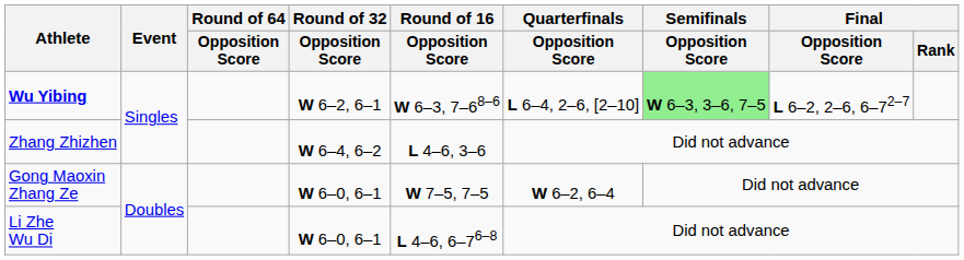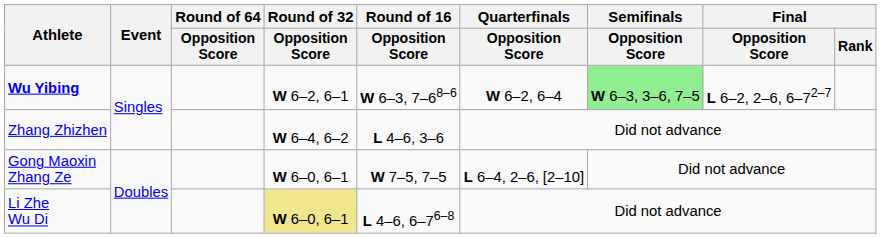 <table class=wikitable style="font-size:90%; text-align:center;">
 <tr>
 <th rowspan="2">Athlete</th>
 <th rowspan="2">Event</th>
 <th>Round of 64</th>
 <th>Round of 32</th>
 <th>Round of 16</th>
 <th>Quarterfinals</th>
 <th>Semifinals</th>
 <th colspan=2>Final</th>
 </tr>
 <tr style="font-size:95%">
 <th>Opposition<br>Score</th>
 <th>Opposition<br>Score</th>
 <th>Opposition<br>Score</th>
 <th>Opposition<br>Score</th>
 <th>Opposition<br>Score</th>
 <th>Opposition<br>Score</th>
 <th>Rank</th>
 </tr>
 <tr>
 <td align=left><strong><a href='#'>Wu Yibing</a></strong></td>
 <td align=left rowspan=2><a href='#'>Singles</a></td>
 <td></td>
 <td><br><strong>W</strong> 6–2, 6–1</td>
 <td><br><strong>W</strong> 6–3, 7–6<sup>8–6</sup></td>
-<td><br><strong>L</strong> 6–4, 2–6, [2–10]</td>
+<td><br><strong>W</strong> 6–2, 6–4</td>
 <td style="background: lightgreen;"><br><strong>W</strong> 6–3, 3–6, 7–5</td>
 <td><br><strong>L</strong> 6–2, 2–6, 6–7<sup>2–7</sup></td>
 <td></td>
 </tr>
 <tr>
 <td align=left><a href='#'>Zhang Zhizhen</a></td>
 <td></td>
 <td><br><strong>W</strong> 6–4, 6–2</td>
 <td><br><strong>L</strong> 4–6, 3–6</td>
 <td colspan=4>Did not advance</td>
 </tr>
 <tr>
 <td align=left><a href='#'>Gong Maoxin</a><br><a href='#'>Zhang Ze</a></td>
 <td align=left rowspan=2><a href='#'>Doubles</a></td>
 <td></td>
 <td><br><strong>W</strong> 6–0, 6–1</td>
 <td><br><strong>W</strong> 7–5, 7–5</td>
-<td><br><strong>W</strong> 6–2, 6–4</td>
+<td><br><strong>L</strong> 6–4, 2–6, [2–10]</td>
 <td colspan=3>Did not advance</td>
 </tr>
 <tr>
 <td align=left><a href='#'>Li Zhe</a><br><a href='#'>Wu Di</a></td>
 <td></td>
-<td><br><strong>W</strong> 6–0, 6–1</td>
+<td style="background: khaki;"><br><strong>W</strong> 6–0, 6–1</td>
 <td><br><strong>L</strong> 4–6, 6–7<sup>6–8</sup></td>
 <td colspan=4>Did not advance</td>
 </tr>
 </table>
